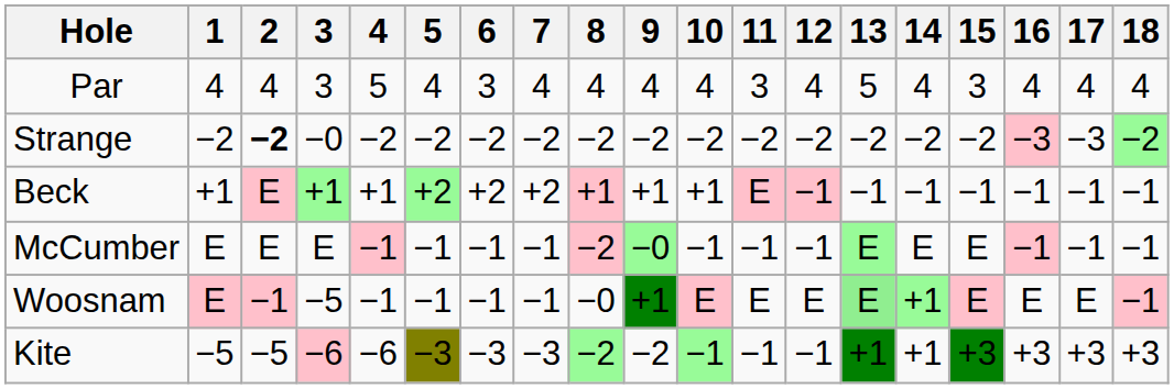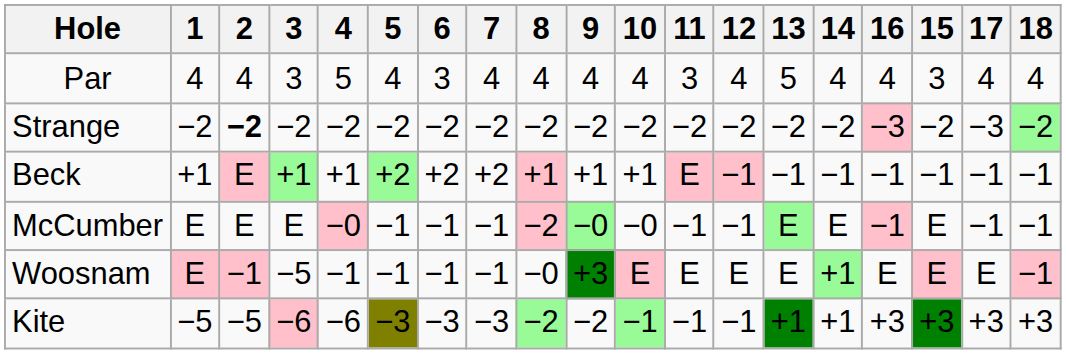 <table class="wikitable" style="text-align:center">
 <tr>
 <th>Hole</th>
 <th>1</th>
 <th>2</th>
 <th>3</th>
 <th>4</th>
 <th>5</th>
 <th>6</th>
 <th>7</th>
 <th>8</th>
 <th>9</th>
 <th>10</th>
 <th>11</th>
 <th>12</th>
 <th>13</th>
 <th>14</th>
+<th>16</th>
 <th>15</th>
-<th>16</th>
 <th>17</th>
 <th>18</th>
 </tr>
 <tr>
 <td>Par</td>
 <td>4</td>
 <td>4</td>
 <td>3</td>
 <td>5</td>
 <td>4</td>
 <td>3</td>
 <td>4</td>
 <td>4</td>
 <td>4</td>
 <td>4</td>
 <td>3</td>
 <td>4</td>
 <td>5</td>
 <td>4</td>
+<td>4</td>
 <td>3</td>
-<td>4</td>
 <td>4</td>
 <td>4</td>
 </tr>
 <tr>
 <td align=left> Strange</td>
 <td>−2</td>
 <td><strong>−2</strong></td>
-<td>−0</td>
 <td>−2</td>
 <td>−2</td>
 <td>−2</td>
 <td>−2</td>
 <td>−2</td>
 <td>−2</td>
 <td>−2</td>
 <td>−2</td>
 <td>−2</td>
 <td>−2</td>
 <td>−2</td>
 <td>−2</td>
 <td style="background: Pink;">−3</td>
+<td>−2</td>
 <td>−3</td>
 <td style="background: PaleGreen;">−2</td>
 </tr>
 <tr>
 <td align=left> Beck</td>
 <td>+1</td>
 <td style="background: Pink;">E</td>
 <td style="background: PaleGreen;">+1</td>
 <td>+1</td>
 <td style="background: PaleGreen;">+2</td>
 <td>+2</td>
 <td>+2</td>
 <td style="background: Pink;">+1</td>
 <td>+1</td>
 <td>+1</td>
 <td style="background: Pink;">E</td>
 <td style="background: Pink;">−1</td>
 <td>−1</td>
 <td>−1</td>
 <td>−1</td>
 <td>−1</td>
 <td>−1</td>
 <td>−1</td>
 </tr>
 <tr>
 <td align=left> McCumber</td>
 <td>E</td>
 <td>E</td>
 <td>E</td>
-<td style="background: Pink;">−1</td>
+<td style="background: Pink;">−0</td>
 <td>−1</td>
 <td>−1</td>
 <td>−1</td>
 <td style="background: Pink;">−2</td>
 <td style="background: PaleGreen;">−0</td>
-<td>−1</td>
+<td>−0</td>
 <td>−1</td>
 <td>−1</td>
 <td style="background: PaleGreen;">E</td>
 <td>E</td>
+<td style="background: Pink;">−1</td>
 <td>E</td>
-<td style="background: Pink;">−1</td>
 <td>−1</td>
 <td>−1</td>
 </tr>
 <tr>
 <td align=left> Woosnam</td>
 <td style="background: Pink;">E</td>
 <td style="background: Pink;">−1</td>
 <td>−5</td>
 <td>−1</td>
 <td>−1</td>
 <td>−1</td>
 <td>−1</td>
 <td>−0</td>
-<td style="background: Green;">+1</td>
+<td style="background: Green;">+3</td>
 <td style="background: Pink;">E</td>
 <td>E</td>
 <td>E</td>
-<td style="background: lightgreen;">E</td>
+<td>E</td>
 <td style="background: PaleGreen;">+1</td>
+<td>E</td>
 <td style="background: Pink;">E</td>
-<td>E</td>
 <td>E</td>
 <td style="background: Pink;">−1</td>
 </tr>
 <tr>
 <td align=left> Kite</td>
 <td>−5</td>
 <td>−5</td>
 <td style="background: Pink;">−6</td>
 <td>−6</td>
 <td style="background: Olive;">−3</td>
 <td>−3</td>
 <td>−3</td>
 <td style="background: PaleGreen;">−2</td>
 <td>−2</td>
 <td style="background: PaleGreen;">−1</td>
 <td>−1</td>
 <td>−1</td>
 <td style="background: Green;">+1</td>
 <td>+1</td>
+<td>+3</td>
 <td style="background: Green;">+3</td>
-<td>+3</td>
 <td>+3</td>
 <td>+3</td>
 </tr>
 </table>
